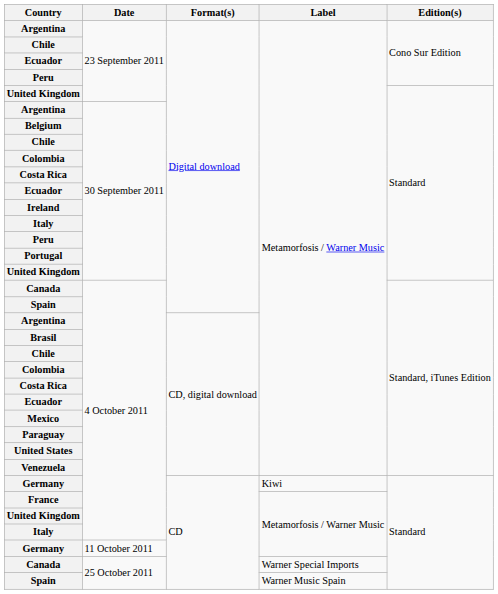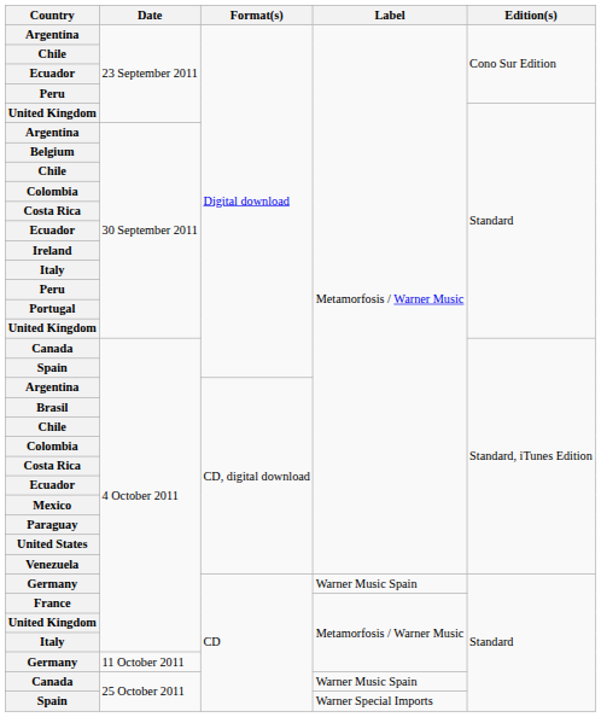 <table class="wikitable plainrowheaders">
 <tr>
 <th scope="col">Country</th>
 <th scope="col">Date</th>
 <th scope="col">Format(s)</th>
 <th scope="col">Label</th>
 <th scope="col">Edition(s)</th>
 </tr>
 <tr>
 <th scope="row">Argentina</th>
 <td rowspan="5">23 September 2011</td>
 <td rowspan="18"><a href='#'>Digital download</a></td>
 <td rowspan="28">Metamorfosis / <a href='#'>Warner Music</a></td>
 <td rowspan="4">Cono Sur Edition</td>
 </tr>
 <tr>
 <th scope="row">Chile</th>
 </tr>
 <tr>
 <th scope="row">Ecuador</th>
 </tr>
 <tr>
 <th scope="row">Peru</th>
 </tr>
 <tr>
 <th scope="row">United Kingdom</th>
 <td rowspan="12">Standard</td>
 </tr>
 <tr>
 <th scope="row">Argentina</th>
 <td rowspan="11">30 September 2011</td>
 </tr>
 <tr>
 <th scope="row">Belgium</th>
 </tr>
 <tr>
 <th scope="row">Chile</th>
 </tr>
 <tr>
 <th scope="row">Colombia</th>
 </tr>
 <tr>
 <th scope="row">Costa Rica</th>
 </tr>
 <tr>
 <th scope="row">Ecuador</th>
 </tr>
 <tr>
 <th scope="row">Ireland</th>
 </tr>
 <tr>
 <th scope="row">Italy</th>
 </tr>
 <tr>
 <th scope="row">Peru</th>
 </tr>
 <tr>
 <th scope="row">Portugal</th>
 </tr>
 <tr>
 <th scope="row">United Kingdom</th>
 </tr>
 <tr>
 <th scope="row">Canada</th>
 <td rowspan="16">4 October 2011</td>
 <td rowspan="12">Standard, iTunes Edition</td>
 </tr>
 <tr>
 <th scope="row">Spain</th>
 </tr>
 <tr>
 <th scope="row">Argentina</th>
 <td rowspan="10">CD, digital download</td>
 </tr>
 <tr>
 <th scope="row">Brasil</th>
 </tr>
 <tr>
 <th scope="row">Chile</th>
 </tr>
 <tr>
 <th scope="row">Colombia</th>
 </tr>
 <tr>
 <th scope="row">Costa Rica</th>
 </tr>
 <tr>
 <th scope="row">Ecuador</th>
 </tr>
 <tr>
 <th scope="row">Mexico</th>
 </tr>
 <tr>
 <th scope="row">Paraguay</th>
 </tr>
 <tr>
 <th scope="row">United States</th>
 </tr>
 <tr>
 <th scope="row">Venezuela</th>
 </tr>
 <tr>
 <th scope="row">Germany</th>
 <td rowspan="7">CD</td>
-<td rowspan="">Kiwi</td>
+<td rowspan="">Warner Music Spain</td>
 <td rowspan="7">Standard</td>
 </tr>
 <tr>
 <th scope="row">France</th>
 <td rowspan="4">Metamorfosis / Warner Music</td>
 </tr>
 <tr>
 <th scope="row">United Kingdom</th>
 </tr>
 <tr>
 <th scope="row">Italy</th>
 </tr>
 <tr>
 <th scope="row">Germany</th>
 <td rowspan="">11 October 2011</td>
 </tr>
 <tr>
 <th scope="row">Canada</th>
 <td rowspan="2">25 October 2011</td>
-<td rowspan="">Warner Special Imports</td>
+<td rowspan="">Warner Music Spain</td>
 </tr>
 <tr>
 <th scope="row">Spain</th>
-<td rowspan="">Warner Music Spain</td>
+<td rowspan="">Warner Special Imports</td>
 </tr>
 </table>
